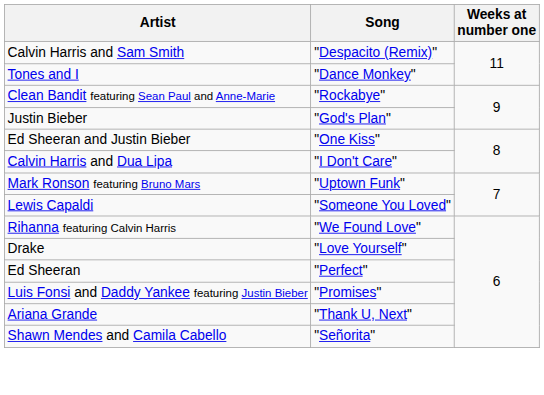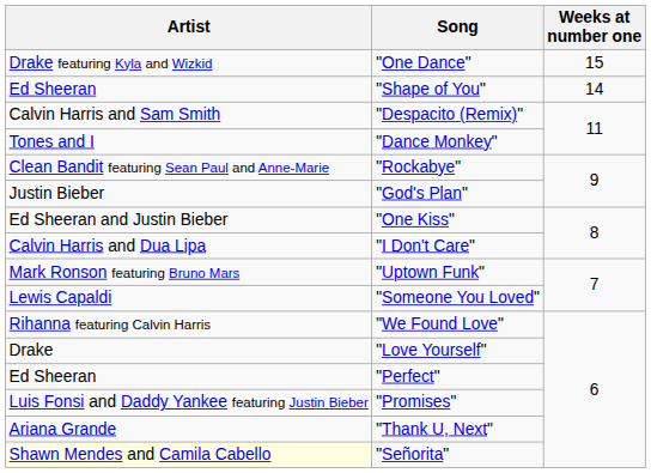 <table class="wikitable sortable" style="text-align:center;">
 <tr>
 <th scope=col>Artist</th>
 <th scope=col>Song</th>
 <th scope=col>Weeks at<br>number one</th>
+</tr>
+<tr>
+<td align=left><a href='#'>Drake</a> <small>featuring <a href='#'>Kyla</a> and <a href='#'>Wizkid</a></small></td>
+<td align=left>"<a href='#'>One Dance</a>"</td>
+<td>15</td>
+</tr>
+<tr>
+<td align=left><a href='#'>Ed Sheeran</a></td>
+<td align=left>"<a href='#'>Shape of You</a>"</td>
+<td>14</td>
 </tr>
 <tr>
 <td align=left>Calvin Harris and <a href='#'>Sam Smith</a></td>
 <td align=left>"<a href='#'>Despacito (Remix)</a>"</td>
 <td rowspan="2">11</td>
 </tr>
 <tr>
 <td align=left><a href='#'>Tones and I</a></td>
 <td align=left>"<a href='#'>Dance Monkey</a>"</td>
 </tr>
 <tr>
 <td align=left><a href='#'>Clean Bandit</a> <small>featuring <a href='#'>Sean Paul</a> and <a href='#'>Anne-Marie</a></small></td>
 <td align=left>"<a href='#'>Rockabye</a>"</td>
 <td rowspan="2">9</td>
 </tr>
 <tr>
 <td align=left>Justin Bieber</td>
 <td align=left>"<a href='#'>God's Plan</a>"</td>
 </tr>
 <tr>
 <td align=left>Ed Sheeran and Justin Bieber</td>
 <td align=left>"<a href='#'>One Kiss</a>"</td>
 <td rowspan="2">8</td>
 </tr>
 <tr>
 <td align=left><a href='#'>Calvin Harris</a> and <a href='#'>Dua Lipa</a></td>
 <td align=left>"<a href='#'>I Don't Care</a>"</td>
 </tr>
 <tr>
 <td align=left><a href='#'>Mark Ronson</a> <small>featuring <a href='#'>Bruno Mars</a></small></td>
 <td align=left>"<a href='#'>Uptown Funk</a>"</td>
 <td rowspan="2">7</td>
 </tr>
 <tr>
 <td align=left><a href='#'>Lewis Capaldi</a></td>
 <td align=left>"<a href='#'>Someone You Loved</a>"</td>
 </tr>
 <tr>
 <td align=left><a href='#'>Rihanna</a> <small>featuring Calvin Harris</small></td>
 <td align=left>"<a href='#'>We Found Love</a>"</td>
 <td rowspan="7">6</td>
 </tr>
 <tr>
 <td align=left>Drake</td>
 <td align=left>"<a href='#'>Love Yourself</a>"</td>
 </tr>
 <tr>
 <td align=left>Ed Sheeran</td>
 <td align=left>"<a href='#'>Perfect</a>"</td>
 </tr>
 <tr>
 <td align=left><a href='#'>Luis Fonsi</a> and <a href='#'>Daddy Yankee</a> <small>featuring <a href='#'>Justin Bieber</a></small></td>
 <td align=left>"<a href='#'>Promises</a>"</td>
 </tr>
 <tr>
 <td align=left><a href='#'>Ariana Grande</a></td>
 <td align=left>"<a href='#'>Thank U, Next</a>"</td>
 </tr>
 <tr>
-<td align=left><a href='#'>Shawn Mendes</a> and <a href='#'>Camila Cabello</a></td>
+<td align=left style="background: lightyellow;"><a href='#'>Shawn Mendes</a> and <a href='#'>Camila Cabello</a></td>
 <td align=left>"<a href='#'>Señorita</a>"</td>
 </tr>
 </table>
